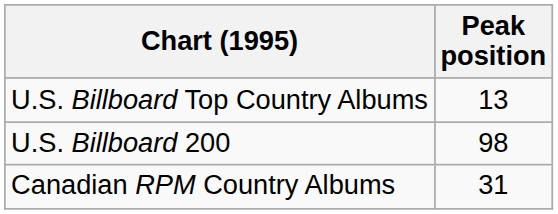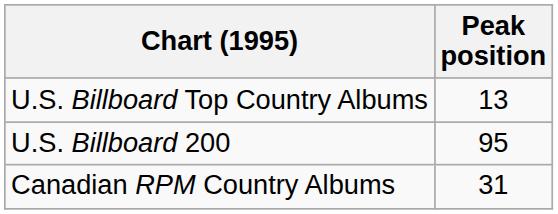 <table class="wikitable">
 <tr>
 <th>Chart (1995)</th>
 <th>Peak<br>position</th>
 </tr>
 <tr>
 <td>U.S. <em>Billboard</em> Top Country Albums</td>
 <td align="center">13</td>
 </tr>
 <tr>
 <td>U.S. <em>Billboard</em> 200</td>
-<td align="center">98</td>
+<td align="center">95</td>
 </tr>
 <tr>
 <td>Canadian <em>RPM</em> Country Albums</td>
 <td align="center">31</td>
 </tr>
 </table>
